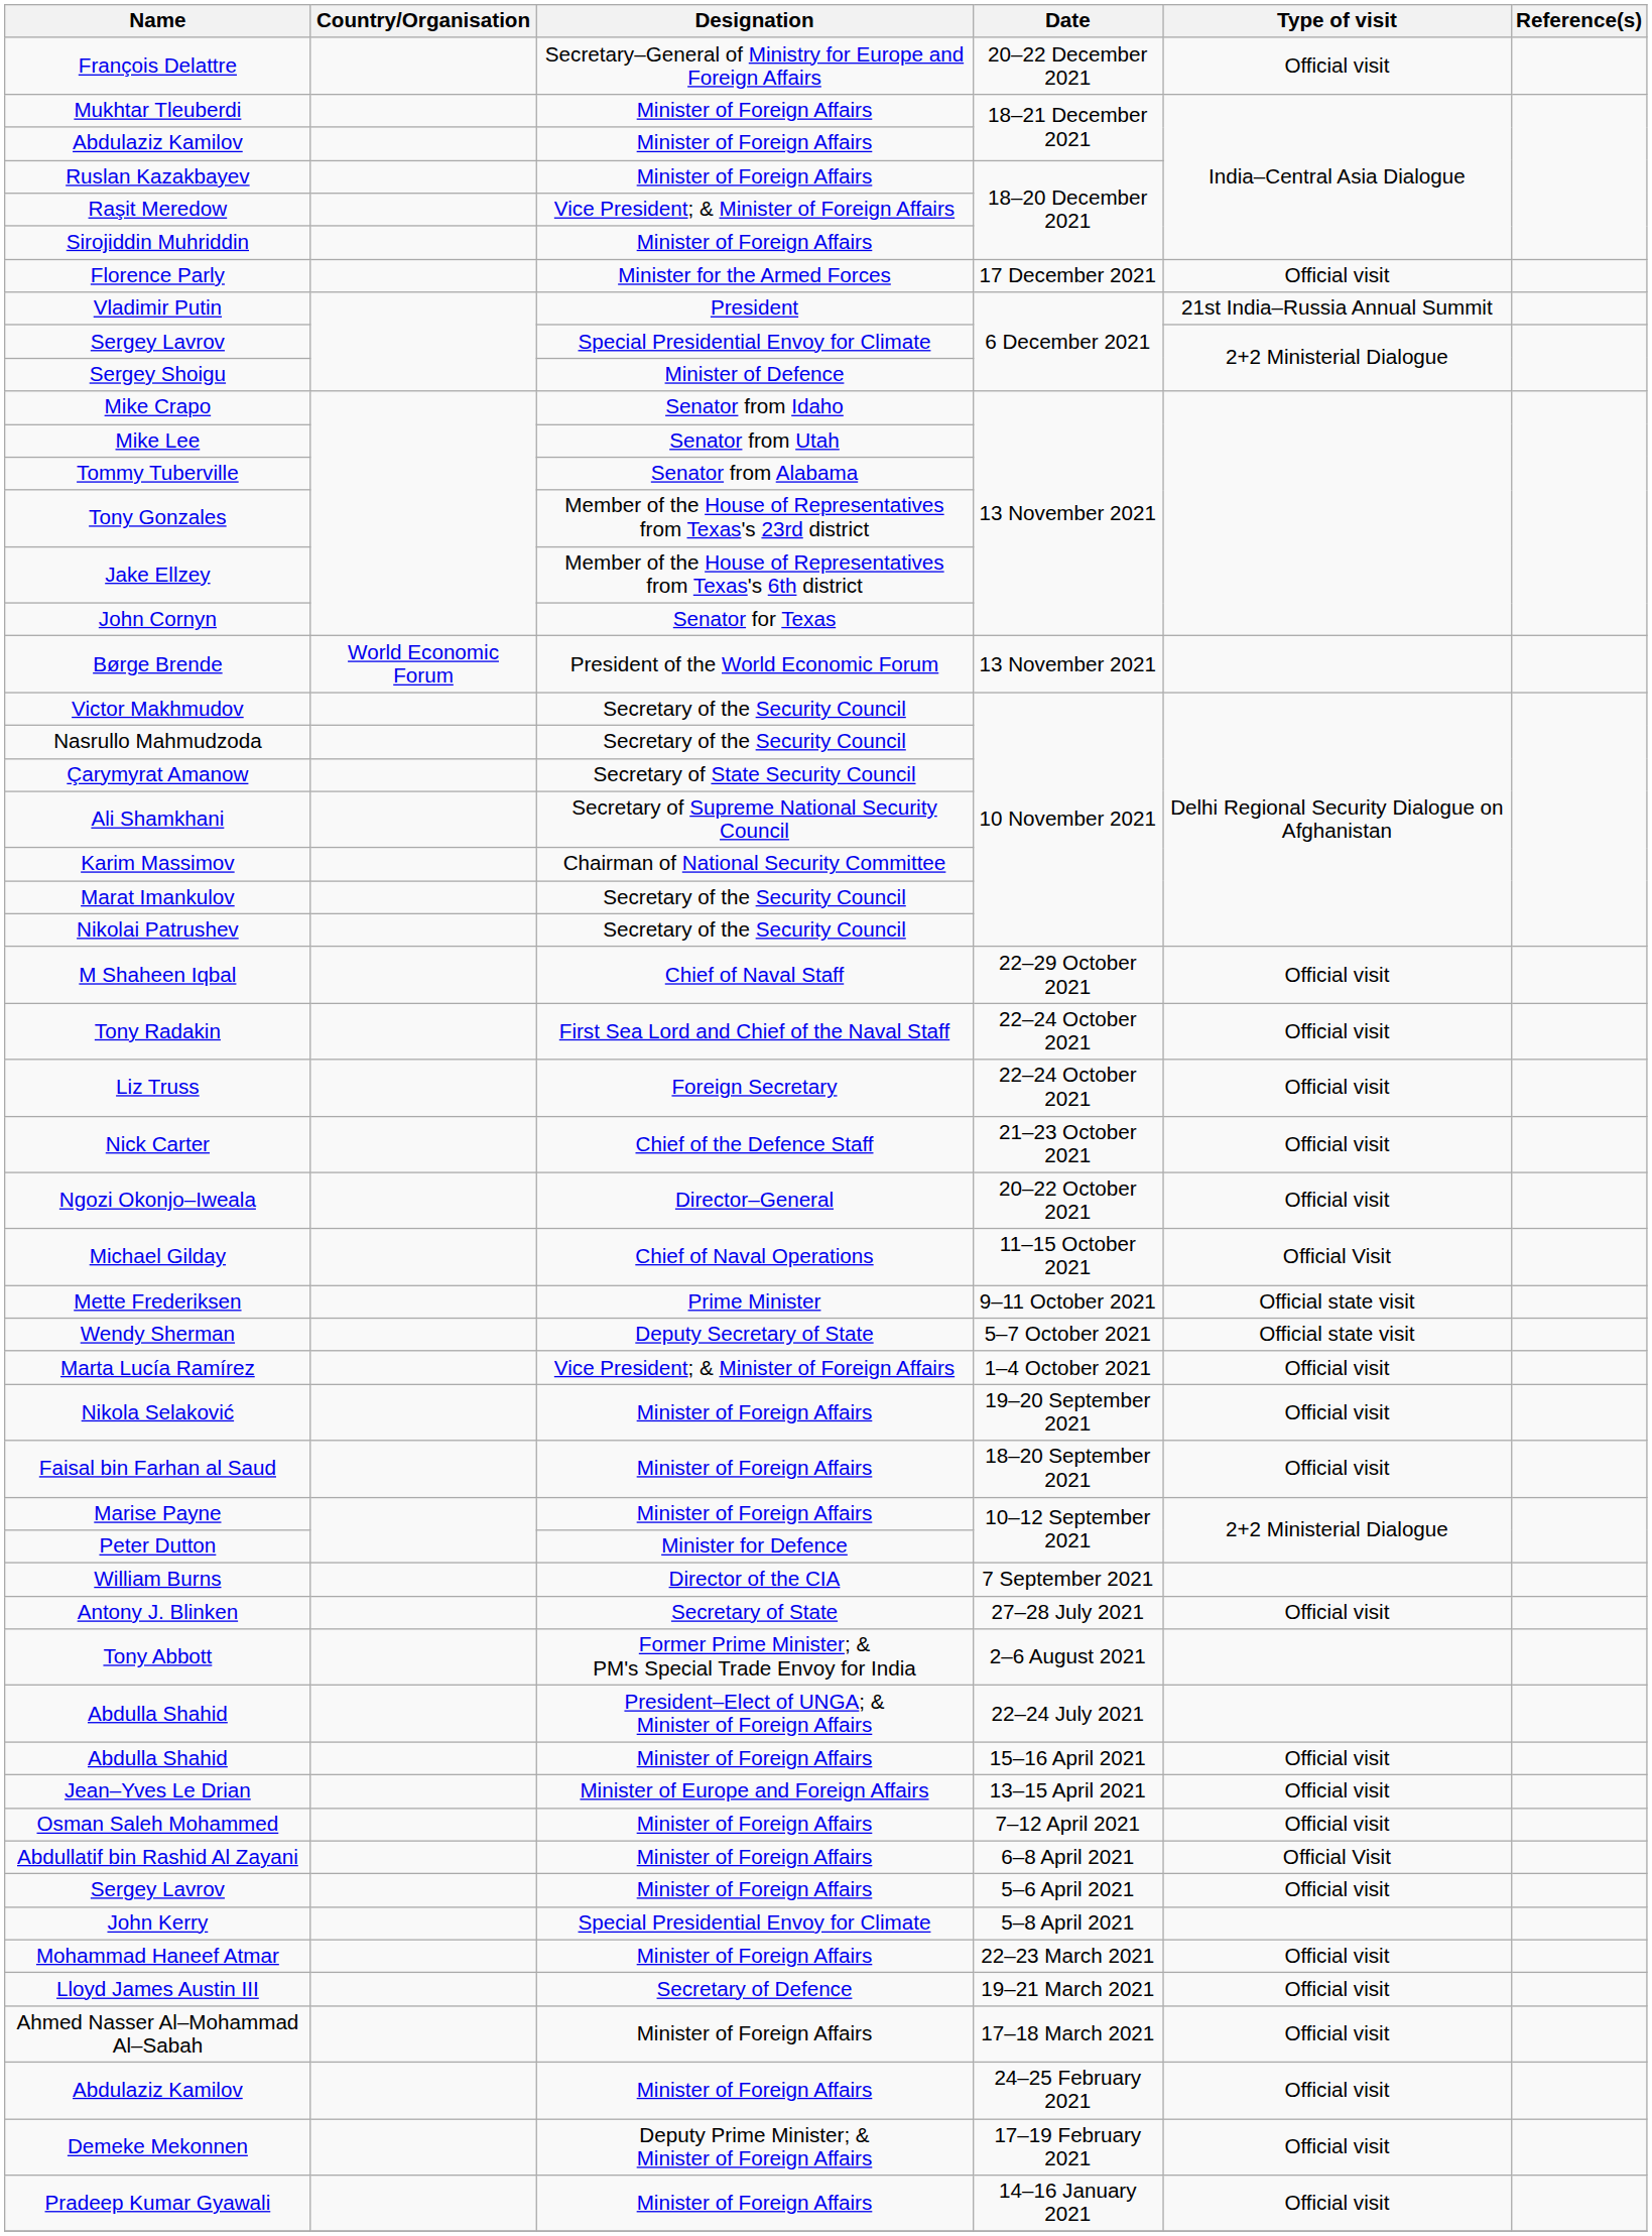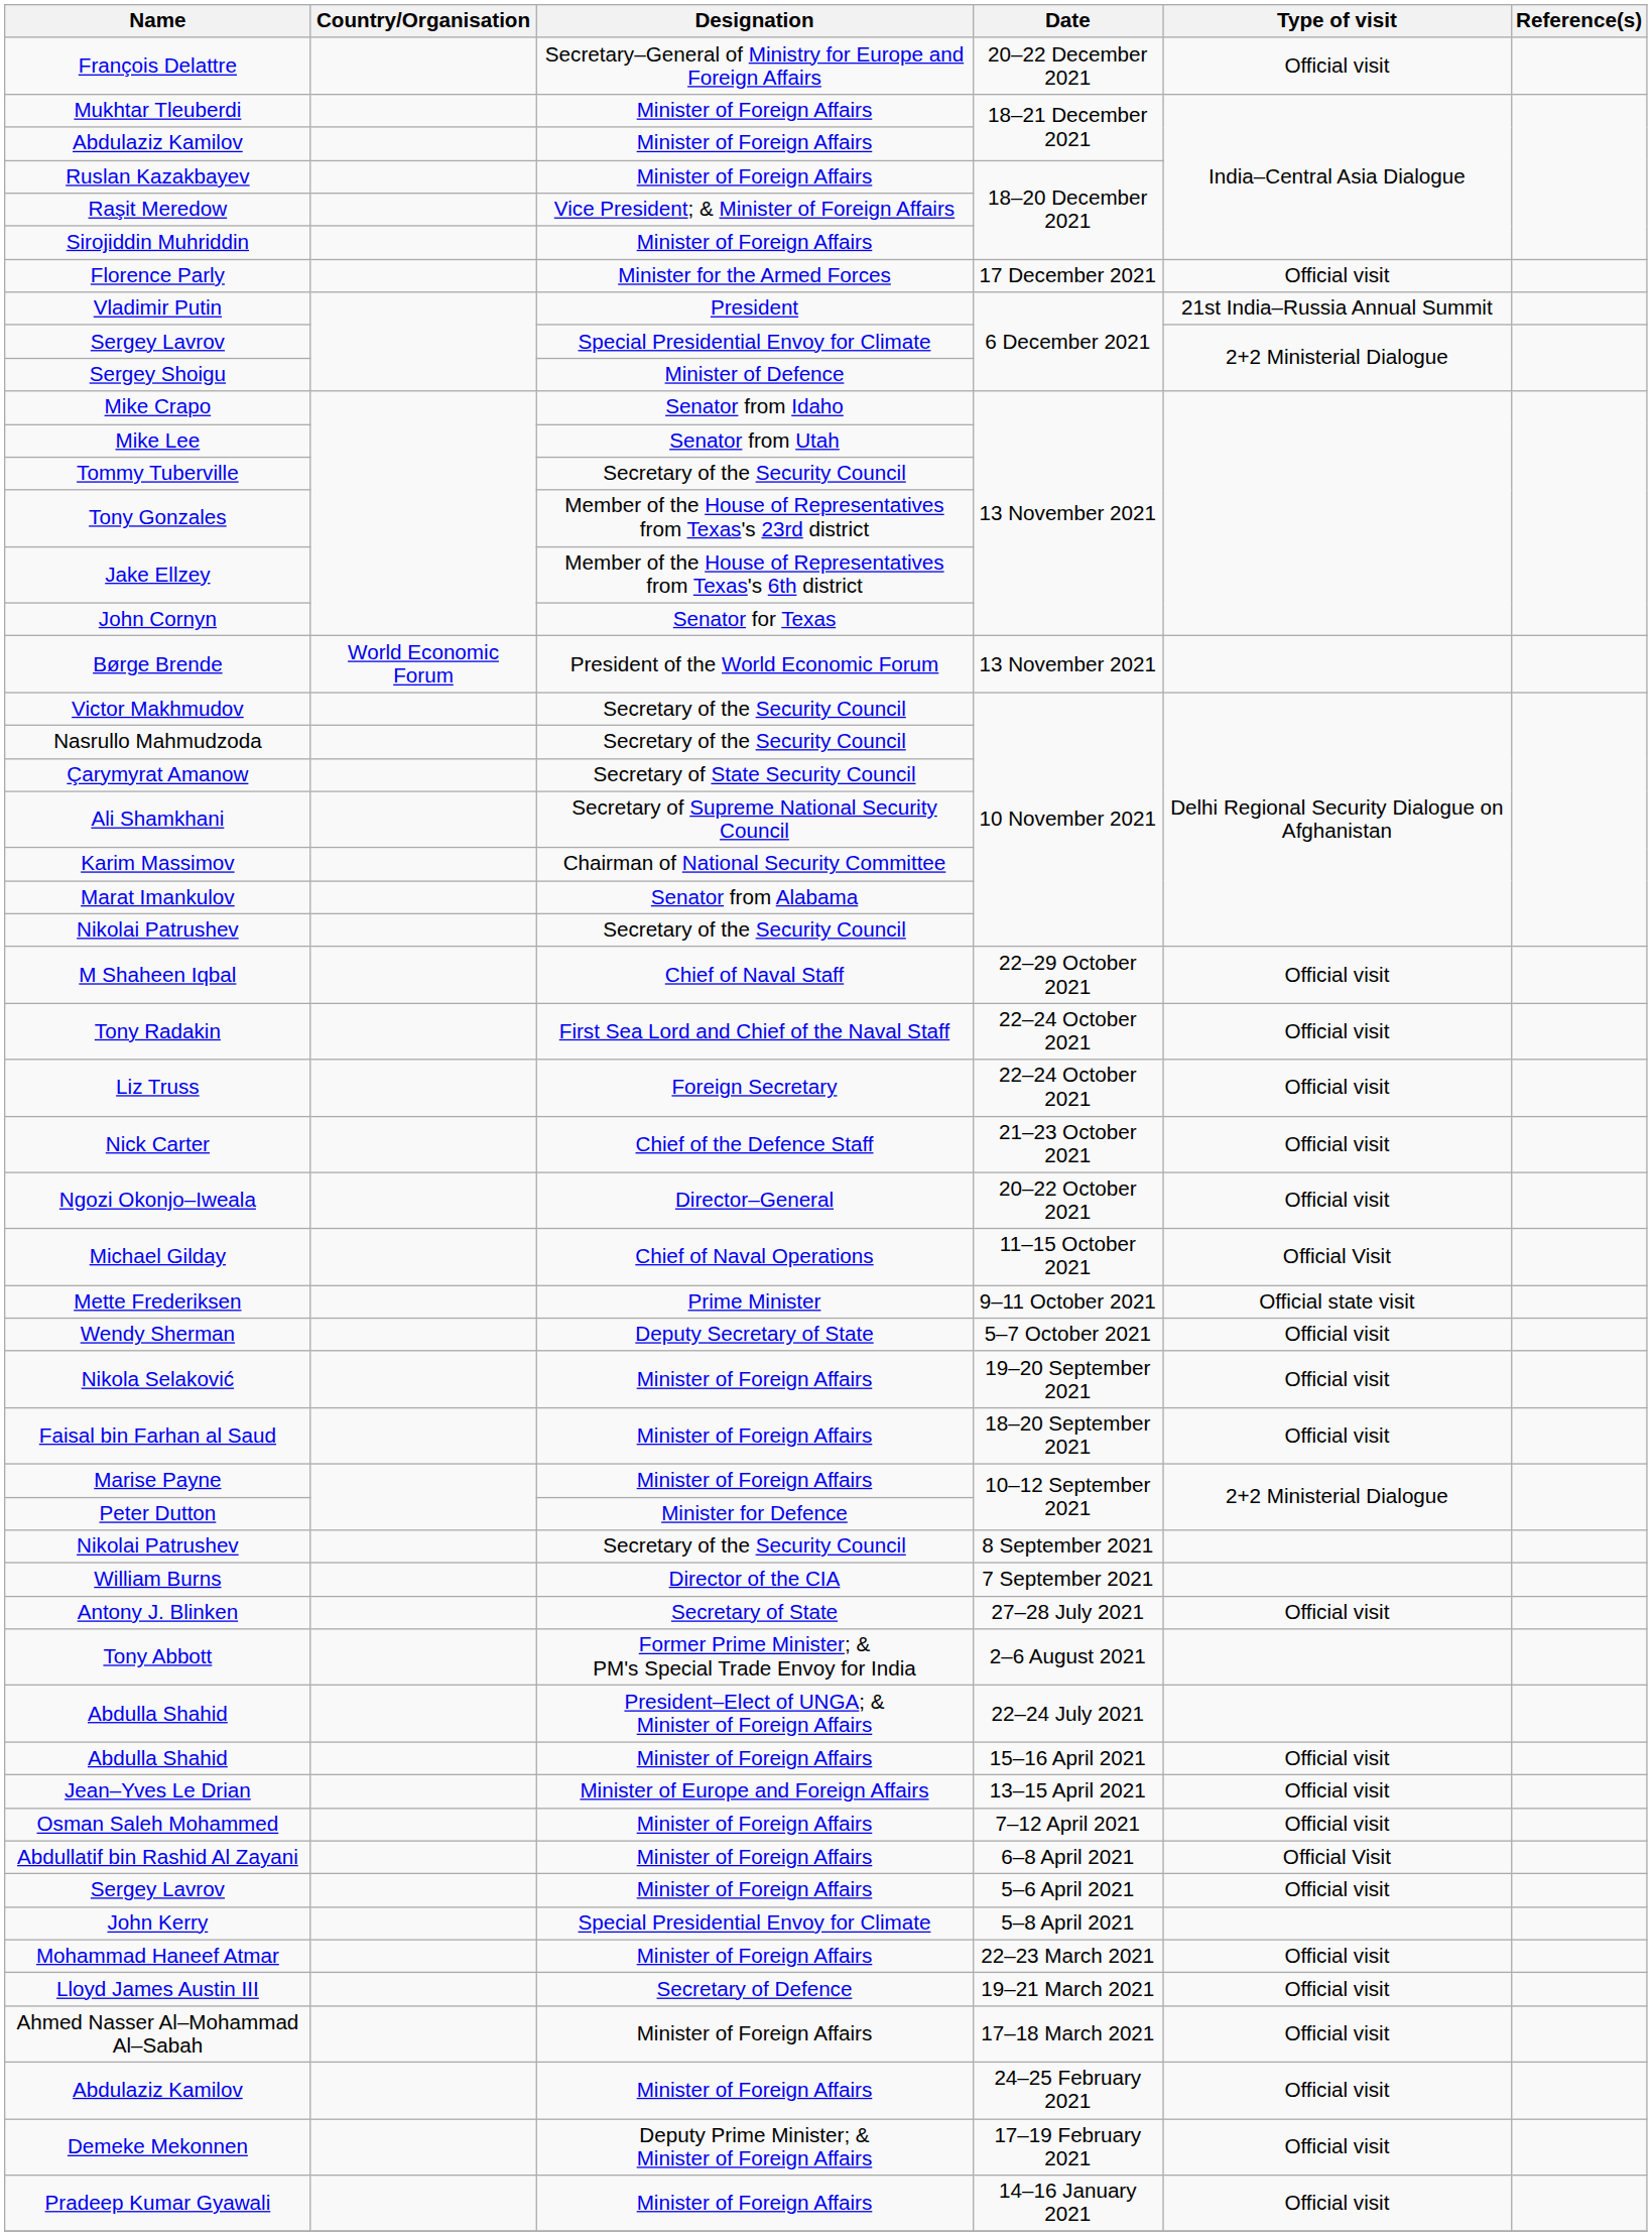 <table class="wikitable" style="border-collapse:collapse; text-align:center" width="100%">
 <tr>
 <th>Name</th>
 <th>Country/Organisation</th>
 <th>Designation</th>
 <th>Date</th>
 <th>Type of visit</th>
 <th>Reference(s)</th>
 </tr>
 <tr>
 <td><a href='#'>François Delattre</a></td>
 <td></td>
 <td>Secretary–General of <a href='#'>Ministry for Europe and Foreign Affairs</a></td>
 <td>20–22 December 2021</td>
 <td>Official visit</td>
 <td></td>
 </tr>
 <tr>
 <td><a href='#'>Mukhtar Tleuberdi</a></td>
 <td></td>
 <td><a href='#'>Minister of Foreign Affairs</a></td>
 <td rowspan="2">18–21 December 2021</td>
 <td rowspan="5">India–Central Asia Dialogue</td>
 <td rowspan="5"></td>
 </tr>
 <tr>
 <td><a href='#'>Abdulaziz Kamilov</a></td>
 <td></td>
 <td><a href='#'>Minister of Foreign Affairs</a></td>
 </tr>
 <tr>
 <td><a href='#'>Ruslan Kazakbayev</a></td>
 <td></td>
 <td><a href='#'>Minister of Foreign Affairs</a></td>
 <td rowspan="3">18–20 December 2021</td>
 </tr>
 <tr>
 <td><a href='#'>Raşit Meredow</a></td>
 <td></td>
 <td><a href='#'>Vice President</a>; & <a href='#'>Minister of Foreign Affairs</a></td>
 </tr>
 <tr>
 <td><a href='#'>Sirojiddin Muhriddin</a></td>
 <td></td>
 <td><a href='#'>Minister of Foreign Affairs</a></td>
 </tr>
 <tr>
 <td><a href='#'>Florence Parly</a></td>
 <td></td>
 <td><a href='#'>Minister for the Armed Forces</a></td>
 <td>17 December 2021</td>
 <td>Official visit</td>
 <td></td>
 </tr>
 <tr>
 <td><a href='#'>Vladimir Putin</a></td>
 <td rowspan="3"></td>
 <td><a href='#'>President</a></td>
 <td rowspan="3">6 December 2021</td>
 <td>21st India–Russia Annual Summit</td>
 <td></td>
 </tr>
 <tr>
 <td><a href='#'>Sergey Lavrov</a></td>
 <td><a href='#'>Special Presidential Envoy for Climate</a></td>
 <td rowspan="2">2+2 Ministerial Dialogue</td>
 <td rowspan="2"></td>
 </tr>
 <tr>
 <td><a href='#'>Sergey Shoigu</a></td>
 <td><a href='#'>Minister of Defence</a></td>
 </tr>
 <tr>
 <td><a href='#'>Mike Crapo</a></td>
 <td rowspan="6"></td>
 <td><a href='#'>Senator</a> from <a href='#'>Idaho</a></td>
 <td rowspan="6">13 November 2021</td>
 <td rowspan="6"></td>
 <td rowspan="6"></td>
 </tr>
 <tr>
 <td><a href='#'>Mike Lee</a></td>
 <td><a href='#'>Senator</a> from <a href='#'>Utah</a></td>
 </tr>
 <tr>
 <td><a href='#'>Tommy Tuberville</a></td>
-<td><a href='#'>Senator</a> from <a href='#'>Alabama</a></td>
+<td>Secretary of the <a href='#'>Security Council</a></td>
 </tr>
 <tr>
 <td><a href='#'>Tony Gonzales</a></td>
 <td>Member of the <a href='#'>House of Representatives</a><br>from <a href='#'>Texas</a>'s <a href='#'>23rd</a> district</td>
 </tr>
 <tr>
 <td><a href='#'>Jake Ellzey</a></td>
 <td>Member of the <a href='#'>House of Representatives</a><br>from <a href='#'>Texas</a>'s <a href='#'>6th</a> district</td>
 </tr>
 <tr>
 <td><a href='#'>John Cornyn</a></td>
 <td><a href='#'>Senator</a> for <a href='#'>Texas</a></td>
 </tr>
 <tr>
 <td><a href='#'>Børge Brende</a></td>
 <td><a href='#'>World Economic Forum</a></td>
 <td>President of the <a href='#'>World Economic Forum</a></td>
 <td>13 November 2021</td>
 <td></td>
 <td></td>
 </tr>
 <tr>
 <td><a href='#'>Victor Makhmudov</a></td>
 <td></td>
 <td>Secretary of the <a href='#'>Security Council</a></td>
 <td rowspan="7">10 November 2021</td>
 <td rowspan="7">Delhi Regional Security Dialogue on Afghanistan</td>
 <td rowspan="7"></td>
 </tr>
 <tr>
 <td>Nasrullo Mahmudzoda</td>
 <td></td>
 <td>Secretary of the <a href='#'>Security Council</a></td>
 </tr>
 <tr>
 <td><a href='#'>Çarymyrat Amanow</a></td>
 <td></td>
 <td>Secretary of <a href='#'>State Security Council</a></td>
 </tr>
 <tr>
 <td><a href='#'>Ali Shamkhani</a></td>
 <td></td>
 <td>Secretary of <a href='#'>Supreme National Security Council</a></td>
 </tr>
 <tr>
 <td><a href='#'>Karim Massimov</a></td>
 <td></td>
 <td>Chairman of <a href='#'>National Security Committee</a></td>
 </tr>
 <tr>
 <td><a href='#'>Marat Imankulov</a></td>
 <td></td>
-<td>Secretary of the <a href='#'>Security Council</a></td>
+<td><a href='#'>Senator</a> from <a href='#'>Alabama</a></td>
 </tr>
 <tr>
 <td><a href='#'>Nikolai Patrushev</a></td>
 <td></td>
 <td>Secretary of the <a href='#'>Security Council</a></td>
 </tr>
 <tr>
 <td><a href='#'>M Shaheen Iqbal</a></td>
 <td></td>
 <td><a href='#'>Chief of Naval Staff</a></td>
 <td>22–29 October 2021</td>
 <td>Official visit</td>
 <td></td>
 </tr>
 <tr>
 <td><a href='#'>Tony Radakin</a></td>
 <td></td>
 <td><a href='#'>First Sea Lord and Chief of the Naval Staff</a></td>
 <td>22–24 October 2021</td>
 <td>Official visit</td>
 <td></td>
 </tr>
 <tr>
 <td><a href='#'>Liz Truss</a></td>
 <td></td>
 <td><a href='#'>Foreign Secretary</a></td>
 <td>22–24 October 2021</td>
 <td>Official visit</td>
 <td></td>
 </tr>
 <tr>
 <td><a href='#'>Nick Carter</a></td>
 <td></td>
 <td><a href='#'>Chief of the Defence Staff</a></td>
 <td>21–23 October 2021</td>
 <td>Official visit</td>
 <td></td>
 </tr>
 <tr>
 <td><a href='#'>Ngozi Okonjo–Iweala</a></td>
 <td></td>
 <td><a href='#'>Director–General</a></td>
 <td>20–22 October 2021</td>
 <td>Official visit</td>
 <td></td>
 </tr>
 <tr>
 <td><a href='#'>Michael Gilday</a></td>
 <td></td>
 <td><a href='#'>Chief of Naval Operations</a></td>
 <td>11–15 October 2021</td>
 <td>Official Visit</td>
 <td></td>
 </tr>
 <tr>
 <td><a href='#'>Mette Frederiksen</a></td>
 <td></td>
 <td><a href='#'>Prime Minister</a></td>
 <td>9–11 October 2021</td>
 <td>Official state visit</td>
 <td></td>
 </tr>
 <tr>
 <td><a href='#'>Wendy Sherman</a></td>
 <td></td>
 <td><a href='#'>Deputy Secretary of State</a></td>
 <td>5–7 October 2021</td>
-<td>Official state visit</td>
-<td></td>
-</tr>
-<tr>
-<td><a href='#'>Marta Lucía Ramírez</a></td>
-<td></td>
-<td><a href='#'>Vice President</a>; & <a href='#'>Minister of Foreign Affairs</a></td>
-<td>1–4 October 2021</td>
 <td>Official visit</td>
 <td></td>
 </tr>
 <tr>
 <td><a href='#'>Nikola Selaković</a></td>
 <td></td>
 <td><a href='#'>Minister of Foreign Affairs</a></td>
 <td>19–20 September 2021</td>
 <td>Official visit</td>
 <td></td>
 </tr>
 <tr>
 <td><a href='#'>Faisal bin Farhan al Saud</a></td>
 <td></td>
 <td><a href='#'>Minister of Foreign Affairs</a></td>
 <td>18–20 September 2021</td>
 <td>Official visit</td>
 <td></td>
 </tr>
 <tr>
 <td><a href='#'>Marise Payne</a></td>
 <td rowspan="2"></td>
 <td><a href='#'>Minister of Foreign Affairs</a></td>
 <td rowspan="2">10–12 September 2021</td>
 <td rowspan="2">2+2 Ministerial Dialogue</td>
 <td rowspan="2"></td>
 </tr>
 <tr>
 <td><a href='#'>Peter Dutton</a></td>
 <td><a href='#'>Minister for Defence</a></td>
+</tr>
+<tr>
+<td><a href='#'>Nikolai Patrushev</a></td>
+<td></td>
+<td>Secretary of the <a href='#'>Security Council</a></td>
+<td>8 September 2021</td>
+<td></td>
+<td></td>
 </tr>
 <tr>
 <td><a href='#'>William Burns</a></td>
 <td></td>
 <td><a href='#'>Director of the CIA</a></td>
 <td>7 September 2021</td>
 <td></td>
 <td></td>
 </tr>
 <tr>
 <td><a href='#'>Antony J. Blinken</a></td>
 <td></td>
 <td><a href='#'>Secretary of State</a></td>
 <td>27–28 July 2021</td>
 <td>Official visit</td>
 <td></td>
 </tr>
 <tr>
 <td><a href='#'>Tony Abbott</a></td>
 <td></td>
 <td><a href='#'>Former Prime Minister</a>; &<br>PM's Special Trade Envoy for India</td>
 <td>2–6 August 2021</td>
 <td></td>
 <td></td>
 </tr>
 <tr>
 <td><a href='#'>Abdulla Shahid</a></td>
 <td></td>
 <td><a href='#'>President–Elect of UNGA</a>; &<br><a href='#'>Minister of Foreign Affairs</a></td>
 <td>22–24 July 2021</td>
 <td></td>
 <td></td>
 </tr>
 <tr>
 <td><a href='#'>Abdulla Shahid</a></td>
 <td></td>
 <td><a href='#'>Minister of Foreign Affairs</a></td>
 <td>15–16 April 2021</td>
 <td>Official visit</td>
 <td></td>
 </tr>
 <tr>
 <td><a href='#'>Jean–Yves Le Drian</a></td>
 <td></td>
 <td><a href='#'>Minister of Europe and Foreign Affairs</a></td>
 <td>13–15 April 2021</td>
 <td>Official visit</td>
 <td></td>
 </tr>
 <tr>
 <td><a href='#'>Osman Saleh Mohammed</a></td>
 <td></td>
 <td><a href='#'>Minister of Foreign Affairs</a></td>
 <td>7–12 April 2021</td>
 <td>Official visit</td>
 <td></td>
 </tr>
 <tr>
 <td><a href='#'>Abdullatif bin Rashid Al Zayani</a></td>
 <td></td>
 <td><a href='#'>Minister of Foreign Affairs</a></td>
 <td>6–8 April 2021</td>
 <td>Official Visit</td>
 <td></td>
 </tr>
 <tr>
 <td><a href='#'>Sergey Lavrov</a></td>
 <td></td>
 <td><a href='#'>Minister of Foreign Affairs</a></td>
 <td>5–6 April 2021</td>
 <td>Official visit</td>
 <td></td>
 </tr>
 <tr>
 <td><a href='#'>John Kerry</a></td>
 <td></td>
 <td><a href='#'>Special Presidential Envoy for Climate</a></td>
 <td>5–8 April 2021</td>
 <td></td>
 <td></td>
 </tr>
 <tr>
 <td><a href='#'>Mohammad Haneef Atmar</a></td>
 <td></td>
 <td><a href='#'>Minister of Foreign Affairs</a></td>
 <td>22–23 March 2021</td>
 <td>Official visit</td>
 <td></td>
 </tr>
 <tr>
 <td><a href='#'>Lloyd James Austin III</a></td>
 <td></td>
 <td><a href='#'>Secretary of Defence</a></td>
 <td>19–21 March 2021</td>
 <td>Official visit</td>
 <td></td>
 </tr>
 <tr>
 <td>Ahmed Nasser Al–Mohammad Al–Sabah</td>
 <td></td>
 <td>Minister of Foreign Affairs</td>
 <td>17–18 March 2021</td>
 <td>Official visit</td>
 <td></td>
 </tr>
 <tr>
 <td><a href='#'>Abdulaziz Kamilov</a></td>
 <td></td>
 <td><a href='#'>Minister of Foreign Affairs</a></td>
 <td>24–25 February 2021</td>
 <td>Official visit</td>
 <td></td>
 </tr>
 <tr>
 <td><a href='#'>Demeke Mekonnen</a></td>
 <td></td>
 <td>Deputy Prime Minister; & <br><a href='#'>Minister of Foreign Affairs</a></td>
 <td>17–19 February 2021</td>
 <td>Official visit</td>
 <td></td>
 </tr>
 <tr>
 <td><a href='#'>Pradeep Kumar Gyawali</a></td>
 <td></td>
 <td><a href='#'>Minister of Foreign Affairs</a></td>
 <td>14–16 January 2021</td>
 <td>Official visit</td>
 <td></td>
 </tr>
 <tr>
 </tr>
 </table>
